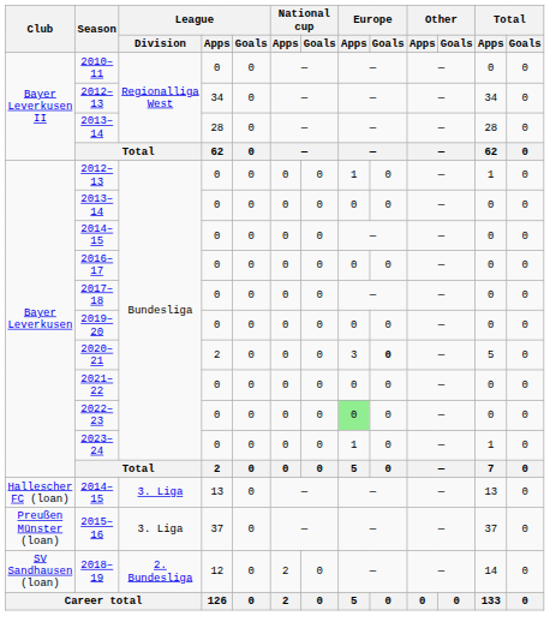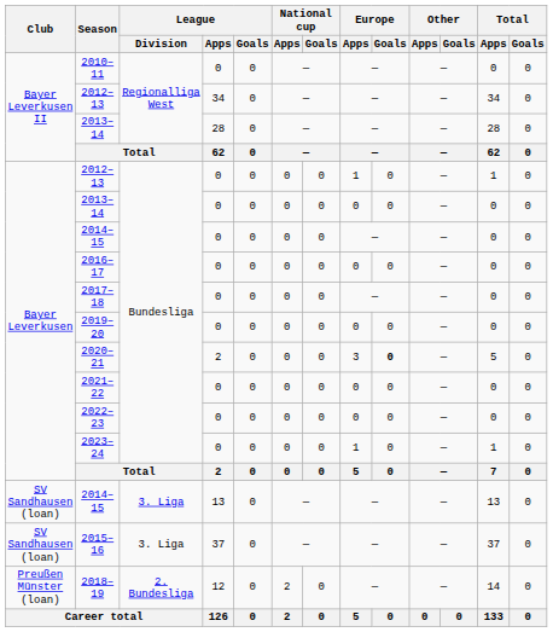 <table class="wikitable" style="text-align:center">
 <tr>
 <th rowspan="2">Club</th>
 <th rowspan="2">Season</th>
 <th colspan="3">League</th>
 <th colspan="2">National cup</th>
 <th colspan="2">Europe</th>
 <th colspan="2">Other</th>
 <th colspan="2">Total</th>
 </tr>
 <tr>
 <th>Division</th>
 <th>Apps</th>
 <th>Goals</th>
 <th>Apps</th>
 <th>Goals</th>
 <th>Apps</th>
 <th>Goals</th>
 <th>Apps</th>
 <th>Goals</th>
 <th>Apps</th>
 <th>Goals</th>
 </tr>
 <tr>
 <td rowspan="4"><a href='#'>Bayer Leverkusen II</a></td>
 <td><a href='#'>2010–11</a></td>
 <td rowspan="3"><a href='#'>Regionalliga West</a></td>
 <td>0</td>
 <td>0</td>
 <td colspan="2">—</td>
 <td colspan="2">—</td>
 <td colspan="2">—</td>
 <td>0</td>
 <td>0</td>
 </tr>
 <tr>
 <td><a href='#'>2012–13</a></td>
 <td>34</td>
 <td>0</td>
 <td colspan="2">—</td>
 <td colspan="2">—</td>
 <td colspan="2">—</td>
 <td>34</td>
 <td>0</td>
 </tr>
 <tr>
 <td><a href='#'>2013–14</a></td>
 <td>28</td>
 <td>0</td>
 <td colspan="2">—</td>
 <td colspan="2">—</td>
 <td colspan="2">—</td>
 <td>28</td>
 <td>0</td>
 </tr>
 <tr>
 <th colspan="2">Total</th>
 <th>62</th>
 <th>0</th>
 <th colspan="2">—</th>
 <th colspan="2">—</th>
 <th colspan="2">—</th>
 <th>62</th>
 <th>0</th>
 </tr>
 <tr>
 <td rowspan="11"><a href='#'>Bayer Leverkusen</a></td>
 <td><a href='#'>2012–13</a></td>
 <td rowspan="10">Bundesliga</td>
 <td>0</td>
 <td>0</td>
 <td>0</td>
 <td>0</td>
 <td>1</td>
 <td>0</td>
 <td colspan="2">—</td>
 <td>1</td>
 <td>0</td>
 </tr>
 <tr>
 <td><a href='#'>2013–14</a></td>
 <td>0</td>
 <td>0</td>
 <td>0</td>
 <td>0</td>
 <td>0</td>
 <td>0</td>
 <td colspan="2">—</td>
 <td>0</td>
 <td>0</td>
 </tr>
 <tr>
 <td><a href='#'>2014–15</a></td>
 <td>0</td>
 <td>0</td>
 <td>0</td>
 <td>0</td>
 <td colspan="2">—</td>
 <td colspan="2">—</td>
 <td>0</td>
 <td>0</td>
 </tr>
 <tr>
 <td><a href='#'>2016–17</a></td>
 <td>0</td>
 <td>0</td>
 <td>0</td>
 <td>0</td>
 <td>0</td>
 <td>0</td>
 <td colspan="2">—</td>
 <td>0</td>
 <td>0</td>
 </tr>
 <tr>
 <td><a href='#'>2017–18</a></td>
 <td>0</td>
 <td>0</td>
 <td>0</td>
 <td>0</td>
 <td colspan="2">—</td>
 <td colspan="2">—</td>
 <td>0</td>
 <td>0</td>
 </tr>
 <tr>
 <td><a href='#'>2019–20</a></td>
 <td>0</td>
 <td>0</td>
 <td>0</td>
 <td>0</td>
 <td>0</td>
 <td>0</td>
 <td colspan="2">—</td>
 <td>0</td>
 <td>0</td>
 </tr>
 <tr>
 <td><a href='#'>2020–21</a></td>
 <td>2</td>
 <td>0</td>
 <td>0</td>
 <td>0</td>
 <td>3</td>
 <td><strong>0</strong></td>
 <td colspan="2">—</td>
 <td>5</td>
 <td>0</td>
 </tr>
 <tr>
 <td><a href='#'>2021–22</a></td>
 <td>0</td>
 <td>0</td>
 <td>0</td>
 <td>0</td>
 <td>0</td>
 <td>0</td>
 <td colspan="2">—</td>
 <td>0</td>
 <td>0</td>
 </tr>
 <tr>
 <td><a href='#'>2022–23</a></td>
 <td>0</td>
 <td>0</td>
 <td>0</td>
 <td>0</td>
-<td style="background: lightgreen;">0</td>
+<td>0</td>
 <td>0</td>
 <td colspan="2">—</td>
 <td>0</td>
 <td>0</td>
 </tr>
 <tr>
 <td><a href='#'>2023–24</a></td>
 <td>0</td>
 <td>0</td>
 <td>0</td>
 <td>0</td>
 <td>1</td>
 <td>0</td>
 <td colspan="2">—</td>
 <td>1</td>
 <td>0</td>
 </tr>
 <tr>
 <th colspan="2">Total</th>
 <th>2</th>
 <th>0</th>
 <th>0</th>
 <th>0</th>
 <th>5</th>
 <th>0</th>
 <th colspan="2">—</th>
 <th>7</th>
 <th>0</th>
 </tr>
 <tr>
-<td><a href='#'>Hallescher FC</a> (loan)</td>
+<td><a href='#'>SV Sandhausen</a> (loan)</td>
 <td><a href='#'>2014–15</a></td>
 <td><a href='#'>3. Liga</a></td>
 <td>13</td>
 <td>0</td>
 <td colspan="2">—</td>
 <td colspan="2">—</td>
 <td colspan="2">—</td>
 <td>13</td>
 <td>0</td>
 </tr>
 <tr>
-<td><a href='#'>Preußen Münster</a> (loan)</td>
+<td><a href='#'>SV Sandhausen</a> (loan)</td>
 <td><a href='#'>2015–16</a></td>
 <td>3. Liga</td>
 <td>37</td>
 <td>0</td>
 <td colspan="2">—</td>
 <td colspan="2">—</td>
 <td colspan="2">—</td>
 <td>37</td>
 <td>0</td>
 </tr>
 <tr>
-<td><a href='#'>SV Sandhausen</a> (loan)</td>
+<td><a href='#'>Preußen Münster</a> (loan)</td>
 <td><a href='#'>2018–19</a></td>
 <td><a href='#'>2. Bundesliga</a></td>
 <td>12</td>
 <td>0</td>
 <td>2</td>
 <td>0</td>
 <td colspan="2">—</td>
 <td colspan="2">—</td>
 <td>14</td>
 <td>0</td>
 </tr>
 <tr>
 <th colspan="3">Career total</th>
 <th>126</th>
 <th>0</th>
 <th>2</th>
 <th>0</th>
 <th>5</th>
 <th>0</th>
 <th>0</th>
 <th>0</th>
 <th>133</th>
 <th>0</th>
 </tr>
 </table>
